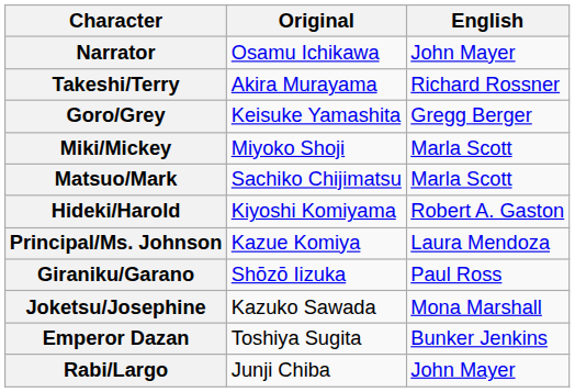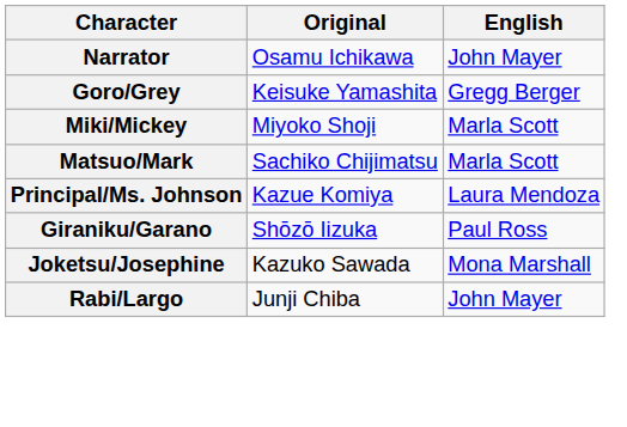 <table class="wikitable">
 <tr>
 <th>Character</th>
 <th>Original</th>
 <th>English</th>
 </tr>
 <tr>
 <th>Narrator</th>
 <td><a href='#'>Osamu Ichikawa</a></td>
 <td><a href='#'>John Mayer</a></td>
-</tr>
-<tr>
-<th>Takeshi/Terry</th>
-<td><a href='#'>Akira Murayama</a></td>
-<td><a href='#'>Richard Rossner</a></td>
 </tr>
 <tr>
 <th>Goro/Grey</th>
 <td><a href='#'>Keisuke Yamashita</a></td>
 <td><a href='#'>Gregg Berger</a></td>
 </tr>
 <tr>
 <th>Miki/Mickey</th>
 <td><a href='#'>Miyoko Shoji</a></td>
 <td><a href='#'>Marla Scott</a></td>
 </tr>
 <tr>
 <th>Matsuo/Mark</th>
 <td><a href='#'>Sachiko Chijimatsu</a></td>
 <td><a href='#'>Marla Scott</a></td>
 </tr>
 <tr>
-<th>Hideki/Harold</th>
-<td><a href='#'>Kiyoshi Komiyama</a></td>
-<td><a href='#'>Robert A. Gaston</a></td>
-</tr>
-<tr>
 <th>Principal/Ms. Johnson</th>
 <td><a href='#'>Kazue Komiya</a></td>
 <td><a href='#'>Laura Mendoza</a></td>
 </tr>
 <tr>
 <th>Giraniku/Garano</th>
 <td><a href='#'>Shōzō Iizuka</a></td>
 <td><a href='#'>Paul Ross</a></td>
 </tr>
 <tr>
 <th>Joketsu/Josephine</th>
 <td>Kazuko Sawada</td>
 <td><a href='#'>Mona Marshall</a></td>
 </tr>
 <tr>
-<th>Emperor Dazan</th>
-<td>Toshiya Sugita</td>
-<td><a href='#'>Bunker Jenkins</a></td>
-</tr>
-<tr>
 <th>Rabi/Largo</th>
 <td>Junji Chiba</td>
 <td><a href='#'>John Mayer</a></td>
 </tr>
 </table>
